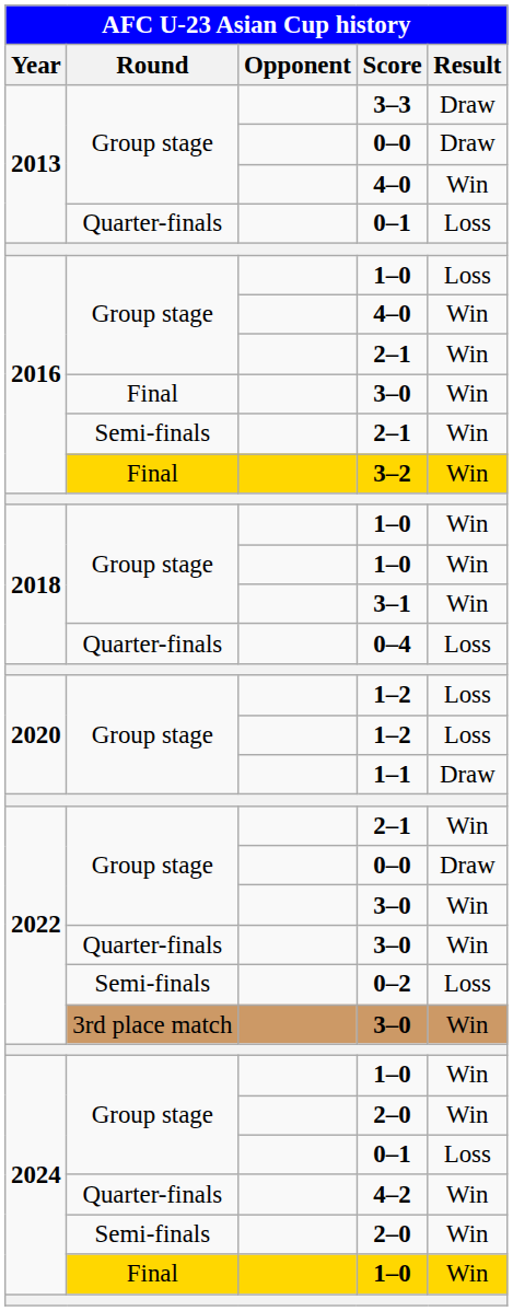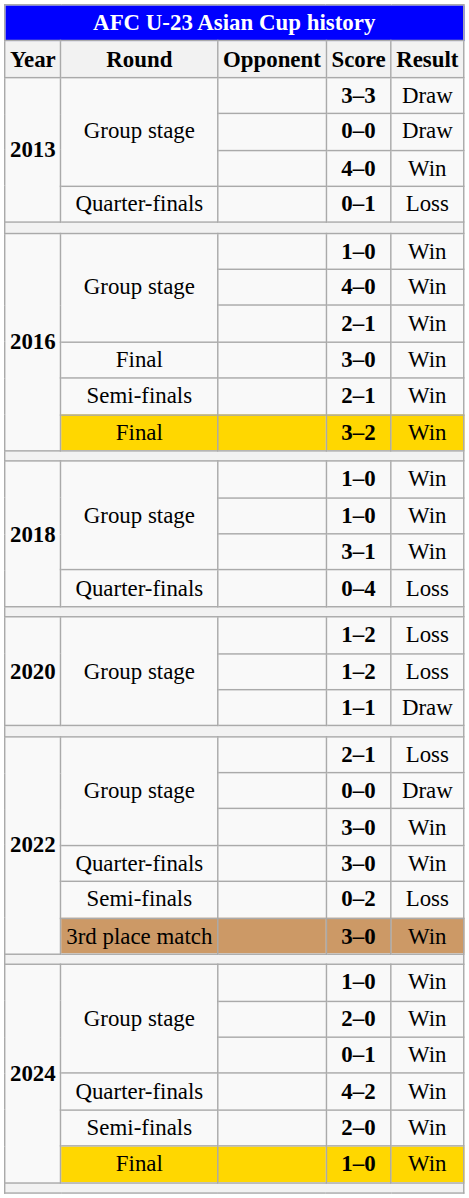 <table class="wikitable" style="text-align: center;font-size:100%;">
 <tr>
 <th colspan="5"style=background:blue;color:white>AFC U-23 Asian Cup history</th>
 </tr>
 <tr>
 <th>Year</th>
 <th>Round</th>
 <th>Opponent</th>
 <th>Score</th>
 <th>Result</th>
 </tr>
 <tr>
 <td rowspan=4><strong>2013</strong></td>
 <td rowspan=3>Group stage</td>
 <td align="left"></td>
 <td><strong>3–3</strong></td>
 <td>Draw</td>
 </tr>
 <tr>
 <td align="left"></td>
 <td><strong>0–0</strong></td>
 <td>Draw</td>
 </tr>
 <tr>
 <td align="left"></td>
 <td><strong>4–0</strong></td>
 <td>Win</td>
 </tr>
 <tr>
 <td>Quarter-finals</td>
 <td align="left"></td>
 <td><strong>0–1</strong></td>
 <td>Loss</td>
 </tr>
 <tr>
 <th colspan="5"></th>
 </tr>
 <tr>
 <td rowspan=6><strong>2016</strong></td>
 <td rowspan=3>Group stage</td>
 <td align="left"></td>
 <td><strong>1–0</strong></td>
-<td>Loss</td>
+<td>Win</td>
 </tr>
 <tr>
 <td align="left"></td>
 <td><strong>4–0</strong></td>
 <td>Win</td>
 </tr>
 <tr>
 <td align="left"></td>
 <td><strong>2–1</strong></td>
 <td>Win</td>
 </tr>
 <tr>
 <td>Final</td>
 <td align="left"></td>
 <td><strong>3–0</strong></td>
 <td>Win</td>
 </tr>
 <tr>
 <td>Semi-finals</td>
 <td align="left"></td>
 <td><strong>2–1</strong></td>
 <td>Win</td>
 </tr>
 <tr style="background:gold;">
 <td>Final</td>
 <td align="left"></td>
 <td><strong>3–2</strong></td>
 <td>Win</td>
 </tr>
 <tr>
 <th colspan="5"></th>
 </tr>
 <tr>
 <td rowspan=4><strong>2018</strong></td>
 <td rowspan=3>Group stage</td>
 <td align="left"></td>
 <td><strong>1–0</strong></td>
 <td>Win</td>
 </tr>
 <tr>
 <td align="left"></td>
 <td><strong>1–0</strong></td>
 <td>Win</td>
 </tr>
 <tr>
 <td align="left"></td>
 <td><strong>3–1</strong></td>
 <td>Win</td>
 </tr>
 <tr>
 <td>Quarter-finals</td>
 <td align="left"></td>
 <td><strong>0–4</strong></td>
 <td>Loss</td>
 </tr>
 <tr>
 <th colspan="5"></th>
 </tr>
 <tr>
 <td rowspan=3><strong>2020</strong></td>
 <td rowspan=3>Group stage</td>
 <td align="left"></td>
 <td><strong>1–2</strong></td>
 <td>Loss</td>
 </tr>
 <tr>
 <td align="left"></td>
 <td><strong>1–2</strong></td>
 <td>Loss</td>
 </tr>
 <tr>
 <td align="left"></td>
 <td><strong>1–1</strong></td>
 <td>Draw</td>
 </tr>
 <tr>
 <th colspan="5"></th>
 </tr>
 <tr>
 <td rowspan="6"><strong>2022</strong></td>
 <td rowspan=3>Group stage</td>
 <td align="left"></td>
 <td><strong>2–1</strong></td>
-<td>Win</td>
+<td>Loss</td>
 </tr>
 <tr>
 <td align="left"></td>
 <td><strong>0–0</strong></td>
 <td>Draw</td>
 </tr>
 <tr>
 <td align="left"></td>
 <td><strong>3–0</strong></td>
 <td>Win</td>
 </tr>
 <tr>
 <td>Quarter-finals</td>
 <td align="left"></td>
 <td><strong>3–0</strong></td>
 <td>Win</td>
 </tr>
 <tr>
 <td>Semi-finals</td>
 <td align="left"></td>
 <td><strong>0–2</strong></td>
 <td>Loss</td>
 </tr>
 <tr style="background:#cc9966;">
 <td>3rd place match</td>
 <td align="left"></td>
 <td><strong>3–0</strong></td>
 <td>Win</td>
 </tr>
 <tr>
 <th colspan="5"></th>
 </tr>
 <tr>
 <td rowspan="6"><strong>2024</strong></td>
 <td rowspan=3>Group stage</td>
 <td align="left"></td>
 <td><strong>1–0</strong></td>
 <td>Win</td>
 </tr>
 <tr>
 <td align="left"></td>
 <td><strong>2–0</strong></td>
 <td>Win</td>
 </tr>
 <tr>
 <td align="left"></td>
 <td><strong>0–1</strong></td>
-<td>Loss</td>
+<td>Win</td>
 </tr>
 <tr>
 <td>Quarter-finals</td>
 <td align="left"></td>
 <td><strong>4–2</strong></td>
 <td>Win</td>
 </tr>
 <tr>
 <td>Semi-finals</td>
 <td align="left"></td>
 <td><strong>2–0</strong></td>
 <td>Win</td>
 </tr>
 <tr style="background:gold;">
 <td>Final</td>
 <td align="left"></td>
 <td><strong>1–0</strong></td>
 <td>Win</td>
 </tr>
 <tr>
 <th colspan="5"></th>
 </tr>
 </table>
